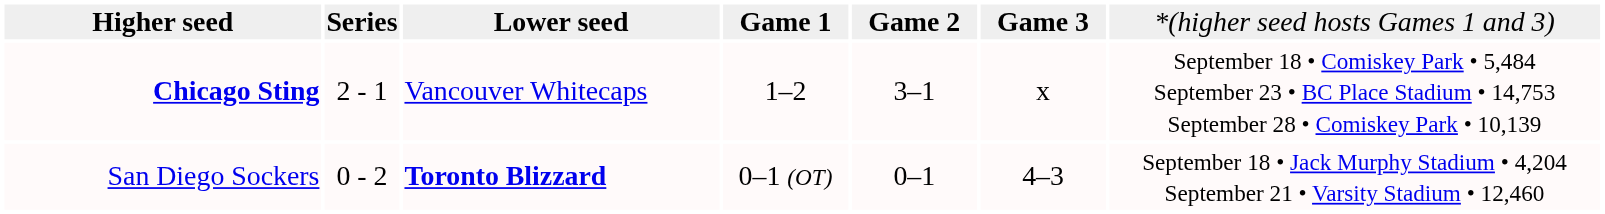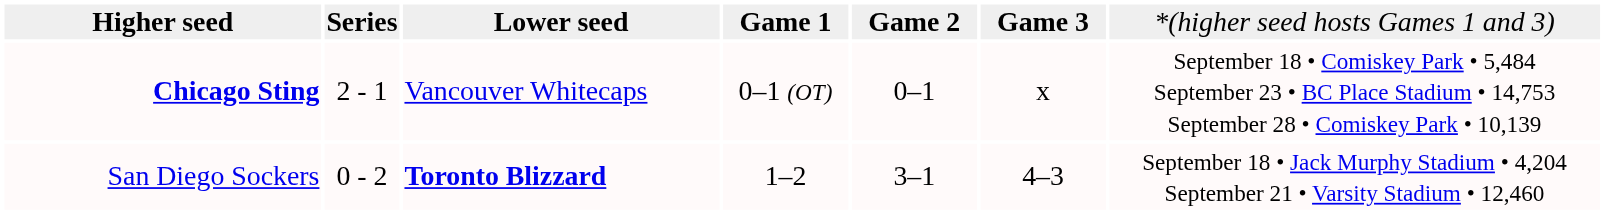 <table style="border-collapse:collapse border=1 cellspacing=0 cellpadding=2">
 <tr align=center bgcolor=#efefef>
 <th width=180>Higher seed</th>
 <th width=5>Series</th>
 <th width=180>Lower seed</th>
 <th width=70>Game 1</th>
 <th width=70>Game 2</th>
 <th width=70>Game 3</th>
 <td width=280><em>*(higher seed hosts Games 1 and 3)</em></td>
 </tr>
 <tr align=center bgcolor=fffafa>
 <td align=right><strong><a href='#'>Chicago Sting</a></strong></td>
 <td>2 - 1</td>
 <td align=left><a href='#'>Vancouver Whitecaps</a></td>
-<td>1–2</td>
-<td>3–1</td>
+<td>0–1 <small><em>(OT)</em></small></td>
+<td>0–1</td>
 <td>x</td>
 <td><small>September 18 • <a href='#'>Comiskey Park</a> • 5,484<br>September 23 • <a href='#'>BC Place Stadium</a> • 14,753<br>September 28 • <a href='#'>Comiskey Park</a> • 10,139</small></td>
 </tr>
 <tr align=center bgcolor=fffafa>
 <td align=right><a href='#'>San Diego Sockers</a></td>
 <td>0 - 2</td>
 <td align=left><strong><a href='#'>Toronto Blizzard</a></strong></td>
-<td>0–1 <small><em>(OT)</em></small></td>
-<td>0–1</td>
+<td>1–2</td>
+<td>3–1</td>
 <td>4–3</td>
 <td><small>September 18 • <a href='#'>Jack Murphy Stadium</a> • 4,204<br>September 21 • <a href='#'>Varsity Stadium</a> • 12,460</small></td>
 </tr>
 </table>
